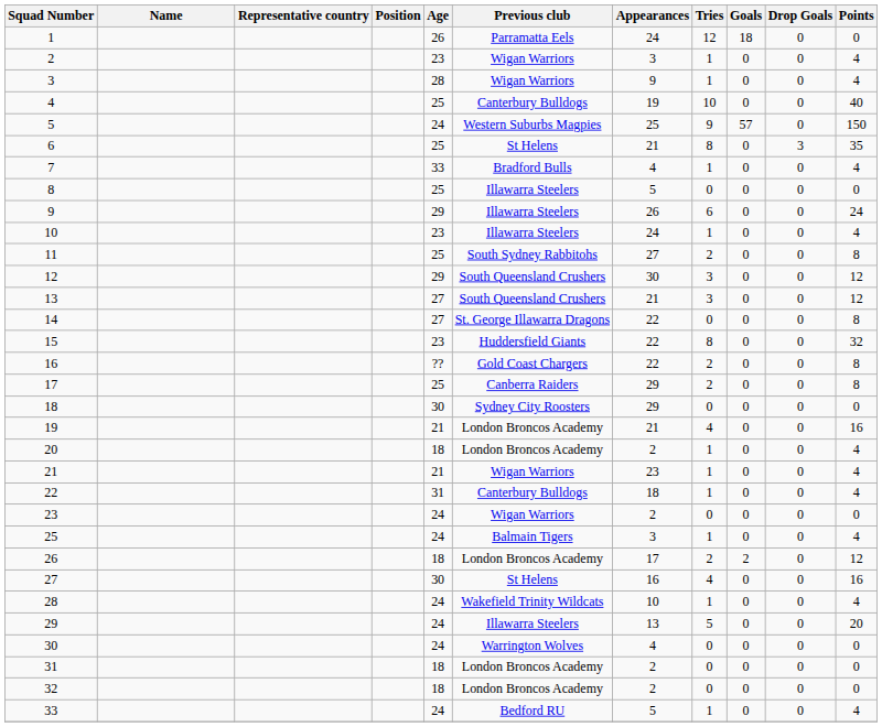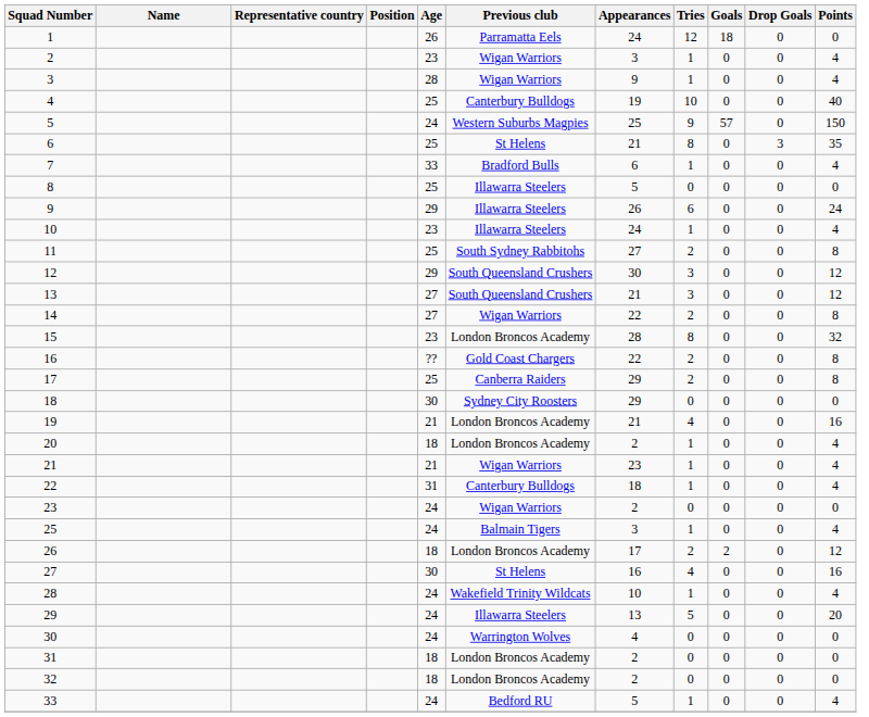 <table class="wikitable sortable" style="text-align: center; font-size:90%">
 <tr>
 <th>Squad Number</th>
 <th style="width:10em">Name</th>
 <th>Representative country</th>
 <th>Position</th>
 <th>Age</th>
 <th>Previous club</th>
 <th>Appearances</th>
 <th>Tries</th>
 <th>Goals</th>
 <th>Drop Goals</th>
 <th>Points</th>
 </tr>
 <tr>
 <td>1</td>
 <td></td>
 <td></td>
 <td></td>
 <td>26</td>
 <td> <a href='#'>Parramatta Eels</a></td>
 <td>24</td>
 <td>12</td>
 <td>18</td>
 <td>0</td>
 <td>0</td>
 </tr>
 <tr>
 <td>2</td>
 <td></td>
 <td></td>
 <td></td>
 <td>23</td>
 <td> <a href='#'>Wigan Warriors</a></td>
 <td>3</td>
 <td>1</td>
 <td>0</td>
 <td>0</td>
 <td>4</td>
 </tr>
 <tr>
 <td>3</td>
 <td></td>
 <td></td>
 <td></td>
 <td>28</td>
 <td> <a href='#'>Wigan Warriors</a></td>
 <td>9</td>
 <td>1</td>
 <td>0</td>
 <td>0</td>
 <td>4</td>
 </tr>
 <tr>
 <td>4</td>
 <td></td>
 <td></td>
 <td></td>
 <td>25</td>
 <td> <a href='#'>Canterbury Bulldogs</a></td>
 <td>19</td>
 <td>10</td>
 <td>0</td>
 <td>0</td>
 <td>40</td>
 </tr>
 <tr>
 <td>5</td>
 <td></td>
 <td></td>
 <td></td>
 <td>24</td>
 <td> <a href='#'>Western Suburbs Magpies</a></td>
 <td>25</td>
 <td>9</td>
 <td>57</td>
 <td>0</td>
 <td>150</td>
 </tr>
 <tr>
 <td>6</td>
 <td></td>
 <td></td>
 <td></td>
 <td>25</td>
 <td> <a href='#'>St Helens</a></td>
 <td>21</td>
 <td>8</td>
 <td>0</td>
 <td>3</td>
 <td>35</td>
 </tr>
 <tr>
 <td>7</td>
 <td></td>
 <td></td>
 <td></td>
 <td>33</td>
 <td> <a href='#'>Bradford Bulls</a></td>
-<td>4</td>
+<td>6</td>
 <td>1</td>
 <td>0</td>
 <td>0</td>
 <td>4</td>
 </tr>
 <tr>
 <td>8</td>
 <td></td>
 <td></td>
 <td></td>
 <td>25</td>
 <td> <a href='#'>Illawarra Steelers</a></td>
 <td>5</td>
 <td>0</td>
 <td>0</td>
 <td>0</td>
 <td>0</td>
 </tr>
 <tr>
 <td>9</td>
 <td></td>
 <td></td>
 <td></td>
 <td>29</td>
 <td> <a href='#'>Illawarra Steelers</a></td>
 <td>26</td>
 <td>6</td>
 <td>0</td>
 <td>0</td>
 <td>24</td>
 </tr>
 <tr>
 <td>10</td>
 <td></td>
 <td></td>
 <td></td>
 <td>23</td>
 <td> <a href='#'>Illawarra Steelers</a></td>
 <td>24</td>
 <td>1</td>
 <td>0</td>
 <td>0</td>
 <td>4</td>
 </tr>
 <tr>
 <td>11</td>
 <td></td>
 <td></td>
 <td></td>
 <td>25</td>
 <td> <a href='#'>South Sydney Rabbitohs</a></td>
 <td>27</td>
 <td>2</td>
 <td>0</td>
 <td>0</td>
 <td>8</td>
 </tr>
 <tr>
 <td>12</td>
 <td></td>
 <td></td>
 <td></td>
 <td>29</td>
 <td> <a href='#'>South Queensland Crushers</a></td>
 <td>30</td>
 <td>3</td>
 <td>0</td>
 <td>0</td>
 <td>12</td>
 </tr>
 <tr>
 <td>13</td>
 <td></td>
 <td></td>
 <td></td>
 <td>27</td>
 <td> <a href='#'>South Queensland Crushers</a></td>
 <td>21</td>
 <td>3</td>
 <td>0</td>
 <td>0</td>
 <td>12</td>
 </tr>
 <tr>
 <td>14</td>
 <td></td>
 <td></td>
 <td></td>
 <td>27</td>
-<td> <a href='#'>St. George Illawarra Dragons</a></td>
+<td> <a href='#'>Wigan Warriors</a></td>
 <td>22</td>
-<td>0</td>
+<td>2</td>
 <td>0</td>
 <td>0</td>
 <td>8</td>
 </tr>
 <tr>
 <td>15</td>
 <td></td>
 <td></td>
 <td></td>
 <td>23</td>
-<td> <a href='#'>Huddersfield Giants</a></td>
-<td>22</td>
+<td> London Broncos Academy</td>
+<td>28</td>
 <td>8</td>
 <td>0</td>
 <td>0</td>
 <td>32</td>
 </tr>
 <tr>
 <td>16</td>
 <td></td>
 <td></td>
 <td></td>
 <td>??</td>
 <td> <a href='#'>Gold Coast Chargers</a></td>
 <td>22</td>
 <td>2</td>
 <td>0</td>
 <td>0</td>
 <td>8</td>
 </tr>
 <tr>
 <td>17</td>
 <td></td>
 <td></td>
 <td></td>
 <td>25</td>
 <td> <a href='#'>Canberra Raiders</a></td>
 <td>29</td>
 <td>2</td>
 <td>0</td>
 <td>0</td>
 <td>8</td>
 </tr>
 <tr>
 <td>18</td>
 <td></td>
 <td></td>
 <td></td>
 <td>30</td>
 <td> <a href='#'>Sydney City Roosters</a></td>
 <td>29</td>
 <td>0</td>
 <td>0</td>
 <td>0</td>
 <td>0</td>
 </tr>
 <tr>
 <td>19</td>
 <td></td>
 <td></td>
 <td></td>
 <td>21</td>
 <td> London Broncos Academy</td>
 <td>21</td>
 <td>4</td>
 <td>0</td>
 <td>0</td>
 <td>16</td>
 </tr>
 <tr>
 <td>20</td>
 <td></td>
 <td></td>
 <td></td>
 <td>18</td>
 <td> London Broncos Academy</td>
 <td>2</td>
 <td>1</td>
 <td>0</td>
 <td>0</td>
 <td>4</td>
 </tr>
 <tr>
 <td>21</td>
 <td></td>
 <td></td>
 <td></td>
 <td>21</td>
 <td> <a href='#'>Wigan Warriors</a></td>
 <td>23</td>
 <td>1</td>
 <td>0</td>
 <td>0</td>
 <td>4</td>
 </tr>
 <tr>
 <td>22</td>
 <td></td>
 <td></td>
 <td></td>
 <td>31</td>
 <td> <a href='#'>Canterbury Bulldogs</a></td>
 <td>18</td>
 <td>1</td>
 <td>0</td>
 <td>0</td>
 <td>4</td>
 </tr>
 <tr>
 <td>23</td>
 <td></td>
 <td></td>
 <td></td>
 <td>24</td>
 <td> <a href='#'>Wigan Warriors</a></td>
 <td>2</td>
 <td>0</td>
 <td>0</td>
 <td>0</td>
 <td>0</td>
 </tr>
 <tr>
 <td>25</td>
 <td></td>
 <td></td>
 <td></td>
 <td>24</td>
 <td> <a href='#'>Balmain Tigers</a></td>
 <td>3</td>
 <td>1</td>
 <td>0</td>
 <td>0</td>
 <td>4</td>
 </tr>
 <tr>
 <td>26</td>
 <td></td>
 <td></td>
 <td></td>
 <td>18</td>
 <td> London Broncos Academy</td>
 <td>17</td>
 <td>2</td>
 <td>2</td>
 <td>0</td>
 <td>12</td>
 </tr>
 <tr>
 <td>27</td>
 <td></td>
 <td></td>
 <td></td>
 <td>30</td>
 <td> <a href='#'>St Helens</a></td>
 <td>16</td>
 <td>4</td>
 <td>0</td>
 <td>0</td>
 <td>16</td>
 </tr>
 <tr>
 <td>28</td>
 <td></td>
 <td></td>
 <td></td>
 <td>24</td>
 <td> <a href='#'>Wakefield Trinity Wildcats</a></td>
 <td>10</td>
 <td>1</td>
 <td>0</td>
 <td>0</td>
 <td>4</td>
 </tr>
 <tr>
 <td>29</td>
 <td></td>
 <td></td>
 <td></td>
 <td>24</td>
 <td> <a href='#'>Illawarra Steelers</a></td>
 <td>13</td>
 <td>5</td>
 <td>0</td>
 <td>0</td>
 <td>20</td>
 </tr>
 <tr>
 <td>30</td>
 <td></td>
 <td></td>
 <td></td>
 <td>24</td>
 <td> <a href='#'>Warrington Wolves</a></td>
 <td>4</td>
 <td>0</td>
 <td>0</td>
 <td>0</td>
 <td>0</td>
 </tr>
 <tr>
 <td>31</td>
 <td></td>
 <td></td>
 <td></td>
 <td>18</td>
 <td> London Broncos Academy</td>
 <td>2</td>
 <td>0</td>
 <td>0</td>
 <td>0</td>
 <td>0</td>
 </tr>
 <tr>
 <td>32</td>
 <td></td>
 <td></td>
 <td></td>
 <td>18</td>
 <td> London Broncos Academy</td>
 <td>2</td>
 <td>0</td>
 <td>0</td>
 <td>0</td>
 <td>0</td>
 </tr>
 <tr>
 <td>33</td>
 <td></td>
 <td></td>
 <td></td>
 <td>24</td>
 <td><a href='#'>Bedford RU</a></td>
 <td>5</td>
 <td>1</td>
 <td>0</td>
 <td>0</td>
 <td>4</td>
 </tr>
 <tr>
 </tr>
 </table>
